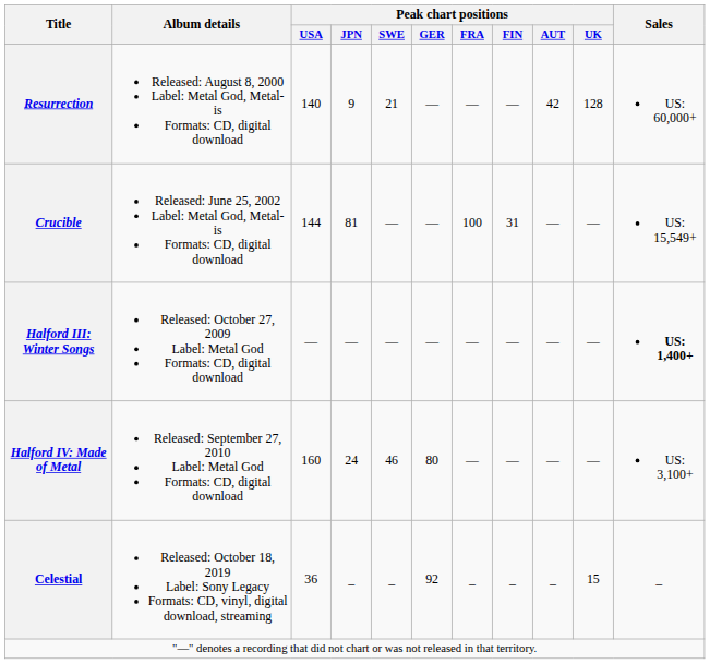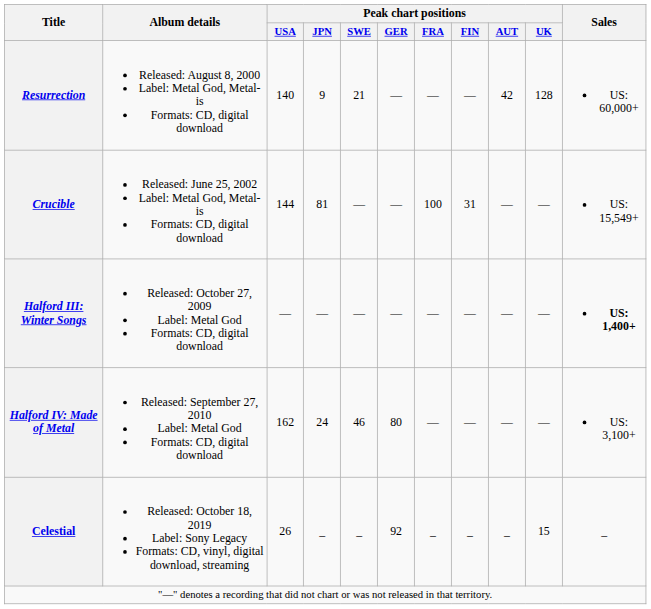 <table class="wikitable plainrowheaders" style="text-align:center;">
 <tr>
 <th scope="col" rowspan="2">Title</th>
 <th scope="col" rowspan="2">Album details</th>
 <th scope="col" colspan="8">Peak chart positions</th>
 <th scope="col" rowspan="2">Sales</th>
 </tr>
 <tr>
 <th scope="col" style="width:3em;font-size:90%;"><a href='#'>USA</a><br></th>
 <th scope="col" style="width:3em;font-size:90%;"><a href='#'>JPN</a><br></th>
 <th scope="col" style="width:3em;font-size:90%;"><a href='#'>SWE</a><br></th>
 <th scope="col" style="width:3em;font-size:90%;"><a href='#'>GER</a><br></th>
 <th scope="col" style="width:3em;font-size:90%;"><a href='#'>FRA</a><br></th>
 <th scope="col" style="width:3em;font-size:90%;"><a href='#'>FIN</a><br></th>
 <th scope="col" style="width:3em;font-size:90%;"><a href='#'>AUT</a><br></th>
 <th scope="col" style="width:3em;font-size:90%;"><a href='#'>UK</a><br></th>
 </tr>
 <tr>
 <th scope="row"><em><a href='#'>Resurrection</a></em></th>
 <td><br><ul><li>Released: August 8, 2000</li><li>Label: Metal God, Metal-is</li><li>Formats: CD, digital download</li></ul></td>
 <td>140</td>
 <td>9</td>
 <td>21</td>
 <td>—</td>
 <td>—</td>
 <td>—</td>
 <td>42</td>
 <td>128</td>
 <td><br><ul><li>US: 60,000+</li></ul></td>
 </tr>
 <tr>
 <th scope="row"><em><a href='#'>Crucible</a></em></th>
 <td><br><ul><li>Released: June 25, 2002</li><li>Label: Metal God, Metal-is</li><li>Formats: CD, digital download</li></ul></td>
 <td>144</td>
 <td>81</td>
 <td>—</td>
 <td>—</td>
 <td>100</td>
 <td>31</td>
 <td>—</td>
 <td>—</td>
 <td><br><ul><li>US: 15,549+</li></ul></td>
 </tr>
 <tr>
 <th scope="row"><em><a href='#'>Halford III: Winter Songs</a></em></th>
 <td><br><ul><li>Released: October 27, 2009</li><li>Label: Metal God</li><li>Formats: CD, digital download</li></ul></td>
 <td>—</td>
 <td>—</td>
 <td>—</td>
 <td>—</td>
 <td>—</td>
 <td>—</td>
 <td>—</td>
 <td>—</td>
 <td><strong><br><ul><li>US: 1,400+</li></ul></strong></td>
 </tr>
 <tr>
 <th scope="row"><em><a href='#'>Halford IV: Made of Metal</a></em></th>
 <td><br><ul><li>Released: September 27, 2010</li><li>Label: Metal God</li><li>Formats: CD, digital download</li></ul></td>
-<td>160</td>
+<td>162</td>
 <td>24</td>
 <td>46</td>
 <td>80</td>
 <td>—</td>
 <td>—</td>
 <td>—</td>
 <td>—</td>
 <td><br><ul><li>US: 3,100+</li></ul></td>
 </tr>
 <tr>
 <th><strong><a href='#'>Celestial</a></strong></th>
 <td><br><ul><li>Released: October 18, 2019</li><li>Label: Sony Legacy</li><li>Formats: CD, vinyl, digital download, streaming</li></ul></td>
-<td>36</td>
+<td>26</td>
 <td>_</td>
 <td>_</td>
 <td>92</td>
 <td>_</td>
 <td>_</td>
 <td>_</td>
 <td>15</td>
 <td>_</td>
 </tr>
 <tr>
 <td colspan="15" style="font-size:90%">"—" denotes a recording that did not chart or was not released in that territory.</td>
 </tr>
 </table>
